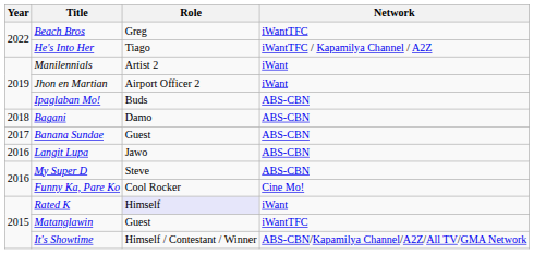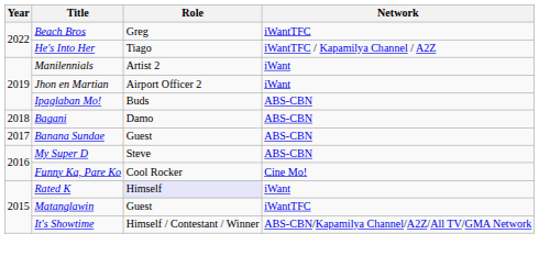 <table class="wikitable sortable">
 <tr>
 <th>Year</th>
 <th>Title</th>
 <th>Role</th>
 <th>Network</th>
 </tr>
 <tr>
 <td rowspan="2">2022</td>
 <td><em><a href='#'>Beach Bros</a></em></td>
 <td>Greg</td>
 <td><a href='#'>iWantTFC</a></td>
 </tr>
 <tr>
 <td><em><a href='#'>He's Into Her</a></em></td>
 <td>Tiago</td>
 <td><a href='#'>iWantTFC</a> / <a href='#'>Kapamilya Channel</a> / <a href='#'>A2Z</a></td>
 </tr>
 <tr>
 <td rowspan="3">2019</td>
 <td><em>Manilennials</em></td>
 <td>Artist 2</td>
 <td><a href='#'>iWant</a></td>
 </tr>
 <tr>
 <td><em>Jhon en Martian</em></td>
 <td>Airport Officer 2</td>
 <td><a href='#'>iWant</a></td>
 </tr>
 <tr>
 <td><em><a href='#'>Ipaglaban Mo!</a></em></td>
 <td>Buds</td>
 <td><a href='#'>ABS-CBN</a></td>
 </tr>
 <tr>
 <td>2018</td>
 <td><em><a href='#'>Bagani</a></em></td>
 <td>Damo</td>
 <td><a href='#'>ABS-CBN</a></td>
 </tr>
 <tr>
 <td>2017</td>
 <td><em><a href='#'>Banana Sundae</a></em></td>
 <td>Guest</td>
 <td><a href='#'>ABS-CBN</a></td>
 </tr>
 <tr>
-<td>2016</td>
-<td><em><a href='#'>Langit Lupa</a></em></td>
-<td>Jawo</td>
-<td><a href='#'>ABS-CBN</a></td>
-</tr>
-<tr>
 <td rowspan="2">2016</td>
 <td><em><a href='#'>My Super D</a></em></td>
 <td>Steve</td>
 <td><a href='#'>ABS-CBN</a></td>
 </tr>
 <tr>
 <td><em><a href='#'>Funny Ka, Pare Ko</a></em></td>
 <td>Cool Rocker</td>
 <td><a href='#'>Cine Mo!</a></td>
 </tr>
 <tr>
 <td rowspan="3">2015</td>
 <td><em><a href='#'>Rated K</a></em></td>
 <td style="background: lavender;">Himself</td>
 <td><a href='#'>iWant</a></td>
 </tr>
 <tr>
 <td><em><a href='#'>Matanglawin</a></em></td>
 <td>Guest</td>
 <td><a href='#'>iWantTFC</a></td>
 </tr>
 <tr>
 <td><em><a href='#'>It's Showtime</a></em></td>
 <td>Himself / Contestant / Winner</td>
 <td><a href='#'>ABS-CBN</a>/<a href='#'>Kapamilya Channel</a>/<a href='#'>A2Z</a>/<a href='#'>All TV</a>/<a href='#'>GMA Network</a></td>
 </tr>
 </table>
